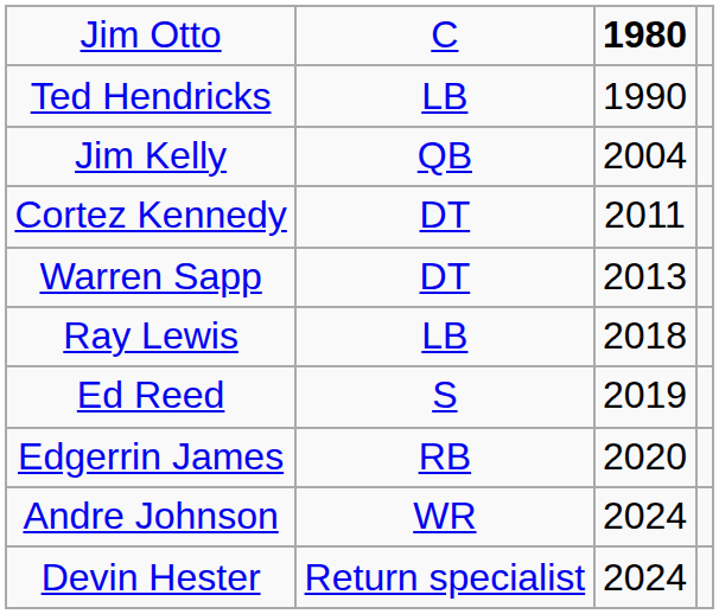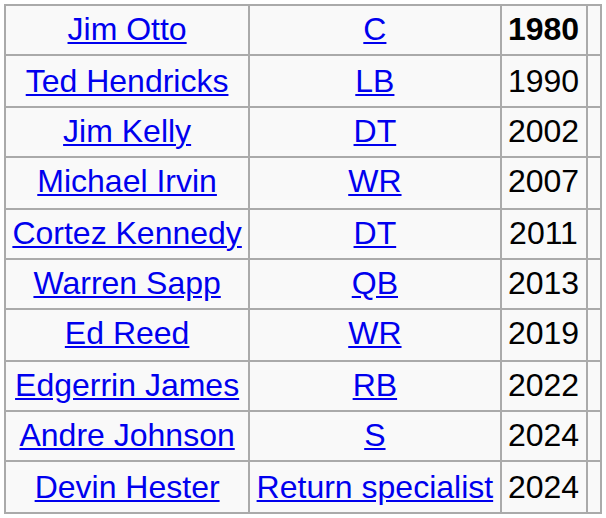 <table class="wikitable" style="text-align:center">
 <tr>
 </tr>
 <tr>
 <td><a href='#'>Jim Otto</a></td>
 <td><a href='#'>C</a></td>
 <td><strong>1980</strong></td>
 <td></td>
 </tr>
 <tr>
 <td><a href='#'>Ted Hendricks</a></td>
 <td><a href='#'>LB</a></td>
 <td>1990</td>
 <td></td>
 </tr>
 <tr>
 <td><a href='#'>Jim Kelly</a></td>
-<td><a href='#'>QB</a></td>
-<td>2004</td>
+<td><a href='#'>DT</a></td>
+<td>2002</td>
+<td></td>
+</tr>
+<tr>
+<td><a href='#'>Michael Irvin</a></td>
+<td><a href='#'>WR</a></td>
+<td>2007</td>
 <td></td>
 </tr>
 <tr>
 <td><a href='#'>Cortez Kennedy</a></td>
 <td><a href='#'>DT</a></td>
 <td>2011</td>
 <td></td>
 </tr>
 <tr>
 <td><a href='#'>Warren Sapp</a></td>
-<td><a href='#'>DT</a></td>
+<td><a href='#'>QB</a></td>
 <td>2013</td>
 <td></td>
 </tr>
 <tr>
-<td><a href='#'>Ray Lewis</a></td>
-<td><a href='#'>LB</a></td>
-<td>2018</td>
-<td></td>
-</tr>
-<tr>
 <td><a href='#'>Ed Reed</a></td>
-<td><a href='#'>S</a></td>
+<td><a href='#'>WR</a></td>
 <td>2019</td>
 <td></td>
 </tr>
 <tr>
 <td><a href='#'>Edgerrin James</a></td>
 <td><a href='#'>RB</a></td>
-<td>2020</td>
+<td>2022</td>
 <td></td>
 </tr>
 <tr>
 <td><a href='#'>Andre Johnson</a></td>
-<td><a href='#'>WR</a></td>
+<td><a href='#'>S</a></td>
 <td>2024</td>
 <td></td>
 </tr>
 <tr>
 <td><a href='#'>Devin Hester</a></td>
 <td><a href='#'>Return specialist</a></td>
 <td>2024</td>
 <td></td>
 </tr>
 </table>
